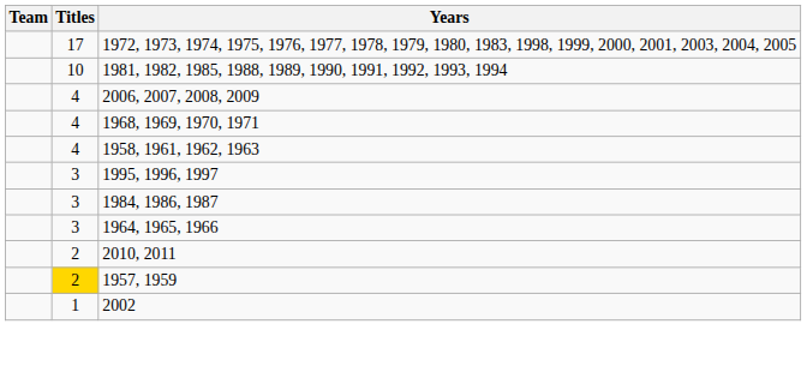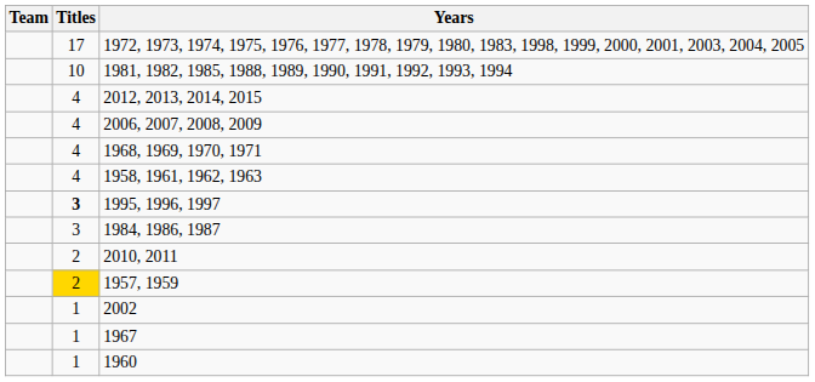 <table class="wikitable sortable" style="text-align:center">
 <tr>
 <th>Team</th>
 <th>Titles</th>
 <th>Years</th>
 </tr>
 <tr>
 <td style=><em></em></td>
 <td>17</td>
 <td align=left>1972, 1973, 1974, 1975, 1976, 1977, 1978, 1979, 1980, 1983, 1998, 1999, 2000, 2001, 2003, 2004, 2005</td>
 </tr>
 <tr>
 <td style=><em></em></td>
 <td>10</td>
 <td align=left>1981, 1982, 1985, 1988, 1989, 1990, 1991, 1992, 1993, 1994</td>
 </tr>
 <tr>
 <td style=><em></em></td>
 <td>4</td>
+<td align=left>2012, 2013, 2014, 2015</td>
+</tr>
+<tr>
+<td style=><em></em></td>
+<td>4</td>
 <td align=left>2006, 2007, 2008, 2009</td>
 </tr>
 <tr>
 <td style=><em></em></td>
 <td>4</td>
 <td align=left>1968, 1969, 1970, 1971</td>
 </tr>
 <tr>
 <td style=><em></em></td>
 <td>4</td>
 <td align=left>1958, 1961, 1962, 1963</td>
 </tr>
 <tr>
 <td style=><em></em></td>
-<td>3</td>
+<td><strong>3</strong></td>
 <td align=left>1995, 1996, 1997</td>
 </tr>
 <tr>
 <td style=><em></em></td>
 <td>3</td>
 <td align=left>1984, 1986, 1987</td>
-</tr>
-<tr>
-<td style=><em></em></td>
-<td>3</td>
-<td align=left>1964, 1965, 1966</td>
 </tr>
 <tr>
 <td style=><em></em></td>
 <td>2</td>
 <td align=left>2010, 2011</td>
 </tr>
 <tr>
 <td style=><em></em></td>
 <td style="background: gold;">2</td>
 <td align=left>1957, 1959</td>
 </tr>
 <tr>
 <td style=><em></em></td>
 <td>1</td>
 <td align=left>2002</td>
 </tr>
+<tr>
+<td style=><em></em></td>
+<td>1</td>
+<td align=left>1967</td>
+</tr>
+<tr>
+<td style=><em></em></td>
+<td>1</td>
+<td align=left>1960</td>
+</tr>
 </table>
